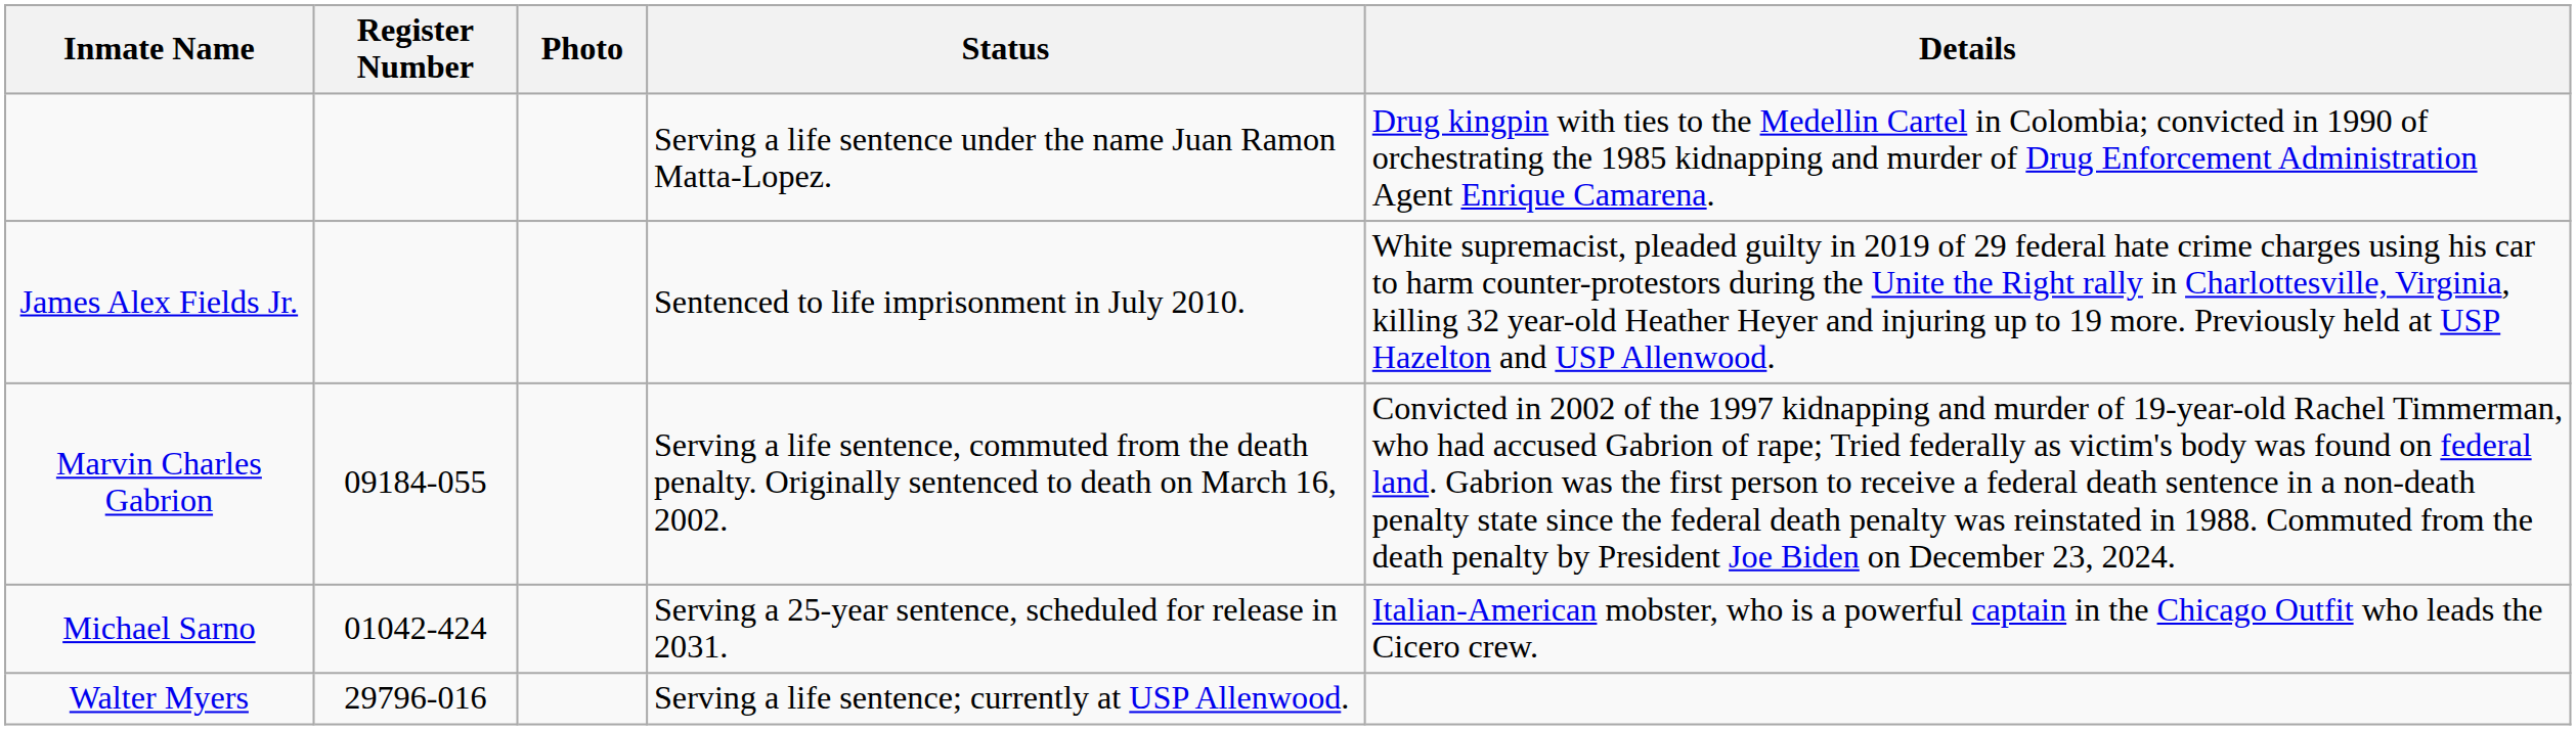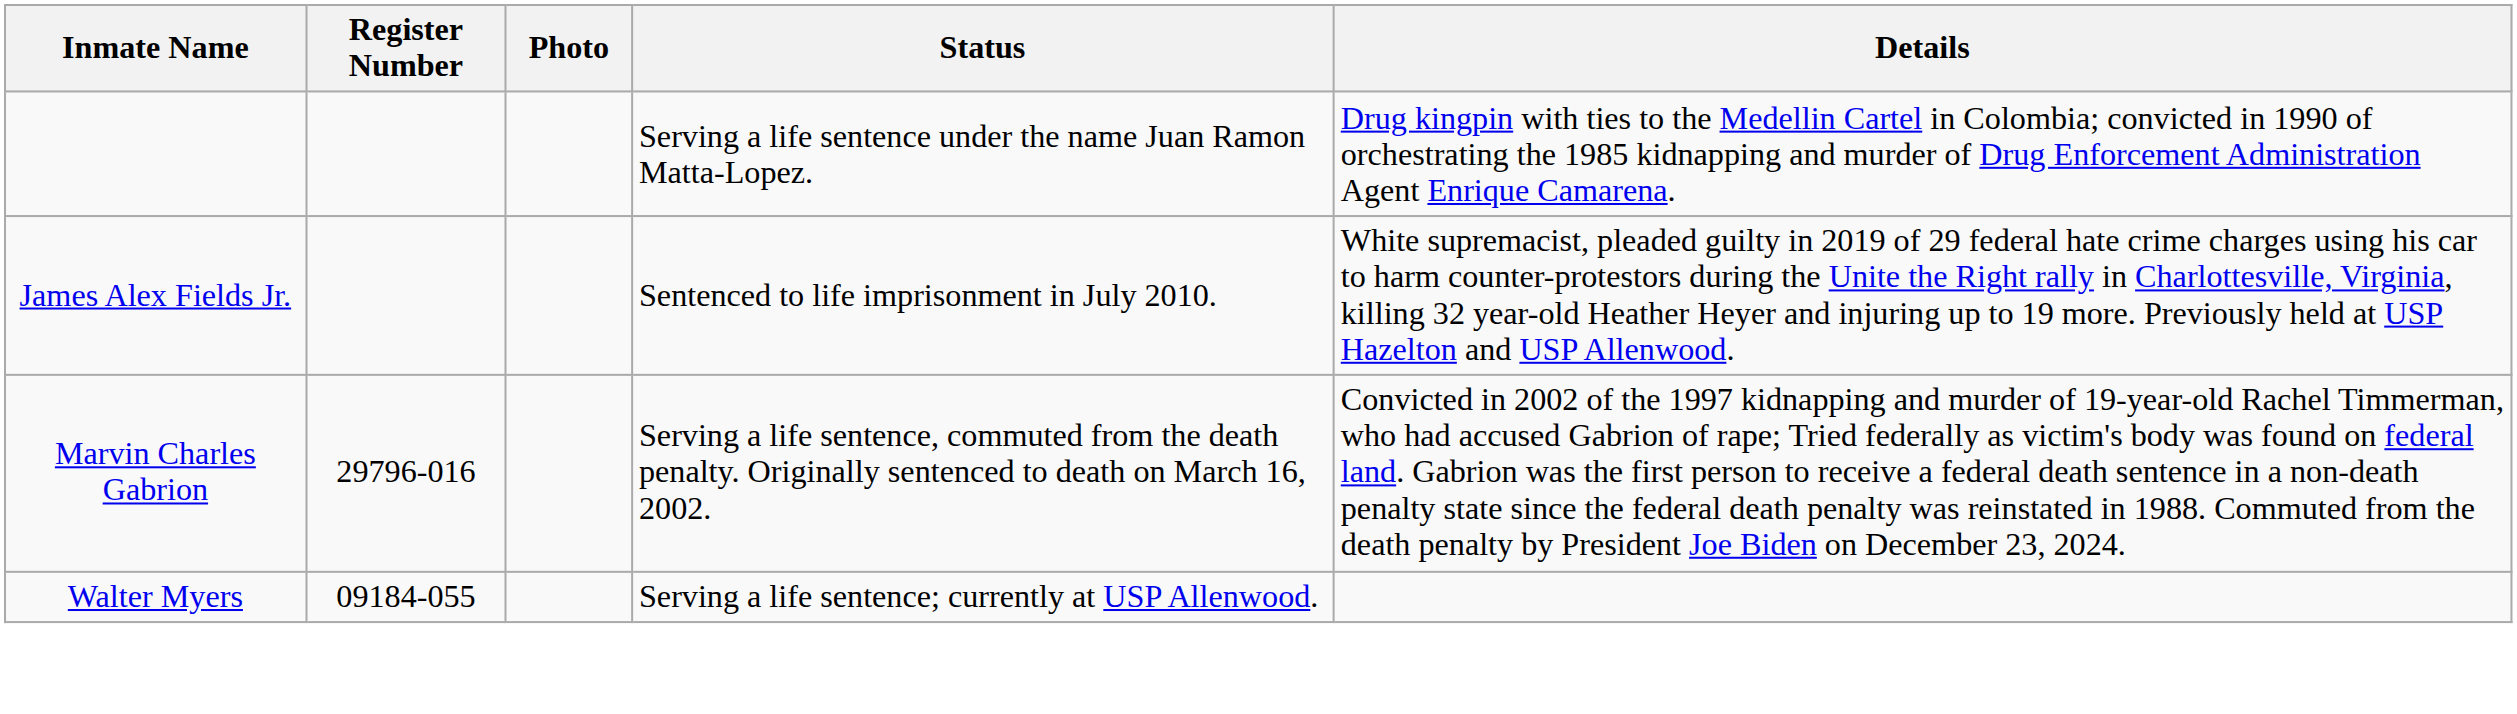 <table class="wikitable sortable">
 <tr>
 <th width=12%>Inmate Name</th>
 <th width=8%>Register Number</th>
 <th width=5%>Photo</th>
 <th width=28%>Status</th>
 <th width=52%>Details</th>
 </tr>
 <tr>
 <td style="text-align:center;"></td>
 <td style="text-align:center;"></td>
 <td></td>
 <td>Serving a life sentence under the name Juan Ramon Matta-Lopez.</td>
 <td><a href='#'>Drug kingpin</a> with ties to the <a href='#'>Medellin Cartel</a> in Colombia; convicted in 1990 of orchestrating the 1985 kidnapping and murder of <a href='#'>Drug Enforcement Administration</a> Agent <a href='#'>Enrique Camarena</a>.</td>
 </tr>
 <tr>
 <td style="text-align:center;"><a href='#'>James Alex Fields Jr.</a></td>
 <td style="text-align:center;"></td>
 <td></td>
 <td>Sentenced to life imprisonment in July 2010.</td>
 <td>White supremacist, pleaded guilty in 2019 of 29 federal hate crime charges using his car to harm counter-protestors during the <a href='#'>Unite the Right rally</a> in <a href='#'>Charlottesville, Virginia</a>, killing 32 year-old Heather Heyer and injuring up to 19 more. Previously held at <a href='#'>USP Hazelton</a> and <a href='#'>USP Allenwood</a>.</td>
 </tr>
 <tr>
 <td style="text-align:center;"><a href='#'>Marvin Charles Gabrion</a></td>
-<td style="text-align:center;">09184-055</td>
+<td style="text-align:center;">29796-016</td>
 <td></td>
 <td>Serving a life sentence, commuted from the death penalty. Originally sentenced to death on March 16, 2002.</td>
 <td>Convicted in 2002 of the 1997 kidnapping and murder of 19-year-old Rachel Timmerman, who had accused Gabrion of rape; Tried federally as victim's body was found on <a href='#'>federal land</a>. Gabrion was the first person to receive a federal death sentence in a non-death penalty state since the federal death penalty was reinstated in 1988. Commuted from the death penalty by President <a href='#'>Joe Biden</a> on December 23, 2024.</td>
 </tr>
 <tr>
-<td style="text-align:center;"><a href='#'>Michael Sarno</a></td>
-<td style="text-align:center;">01042-424</td>
-<td></td>
-<td>Serving a 25-year sentence, scheduled for release in 2031.</td>
-<td><a href='#'>Italian-American</a> mobster, who is a powerful <a href='#'>captain</a> in the <a href='#'>Chicago Outfit</a> who leads the Cicero crew.</td>
-</tr>
-<tr>
 <td style="text-align:center;"><a href='#'>Walter Myers</a></td>
-<td style="text-align:center;">29796-016</td>
+<td style="text-align:center;">09184-055</td>
 <td style="text-align:center;"></td>
 <td>Serving a life sentence; currently at <a href='#'>USP Allenwood</a>.</td>
 </tr>
 </table>
